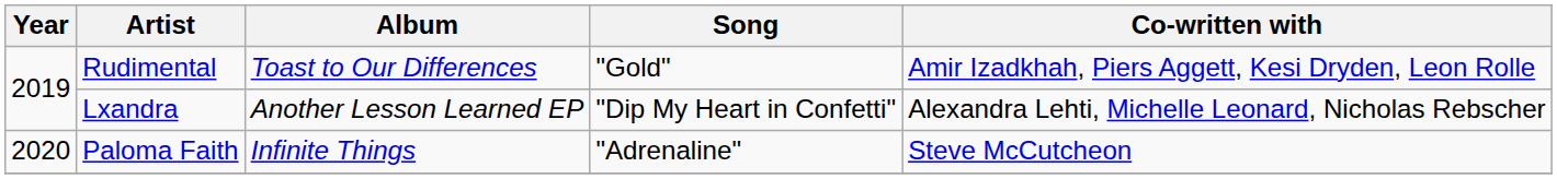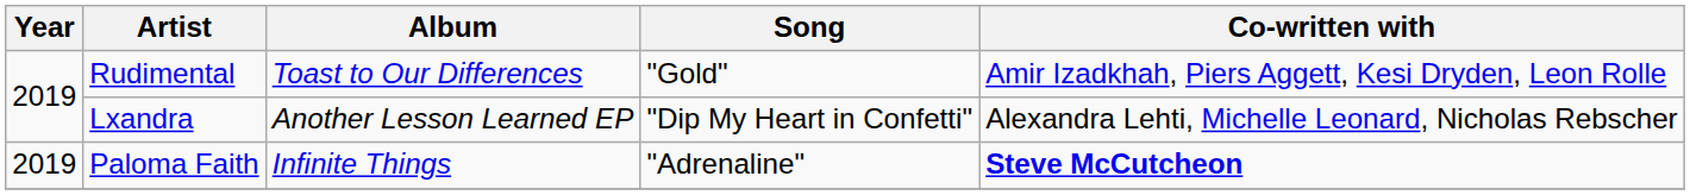 <table class="wikitable">
 <tr>
 <th>Year</th>
 <th>Artist</th>
 <th>Album</th>
 <th>Song</th>
 <th>Co-written with</th>
 </tr>
 <tr>
 <td rowspan="2">2019</td>
 <td><a href='#'>Rudimental</a></td>
 <td><em><a href='#'>Toast to Our Differences</a></em></td>
 <td>"Gold"</td>
 <td><a href='#'>Amir Izadkhah</a>, <a href='#'>Piers Aggett</a>, <a href='#'>Kesi Dryden</a>, <a href='#'>Leon Rolle</a></td>
 </tr>
 <tr>
 <td><a href='#'>Lxandra</a></td>
 <td><em>Another Lesson Learned EP</em></td>
 <td>"Dip My Heart in Confetti"</td>
 <td>Alexandra Lehti, <a href='#'>Michelle Leonard</a>, Nicholas Rebscher</td>
 </tr>
 <tr>
-<td>2020</td>
+<td>2019</td>
 <td><a href='#'>Paloma Faith</a></td>
 <td><em><a href='#'>Infinite Things</a></em></td>
 <td>"Adrenaline" </td>
-<td><a href='#'>Steve McCutcheon</a></td>
+<td><strong><a href='#'>Steve McCutcheon</a></strong></td>
 </tr>
 <tr>
 </tr>
 </table>
